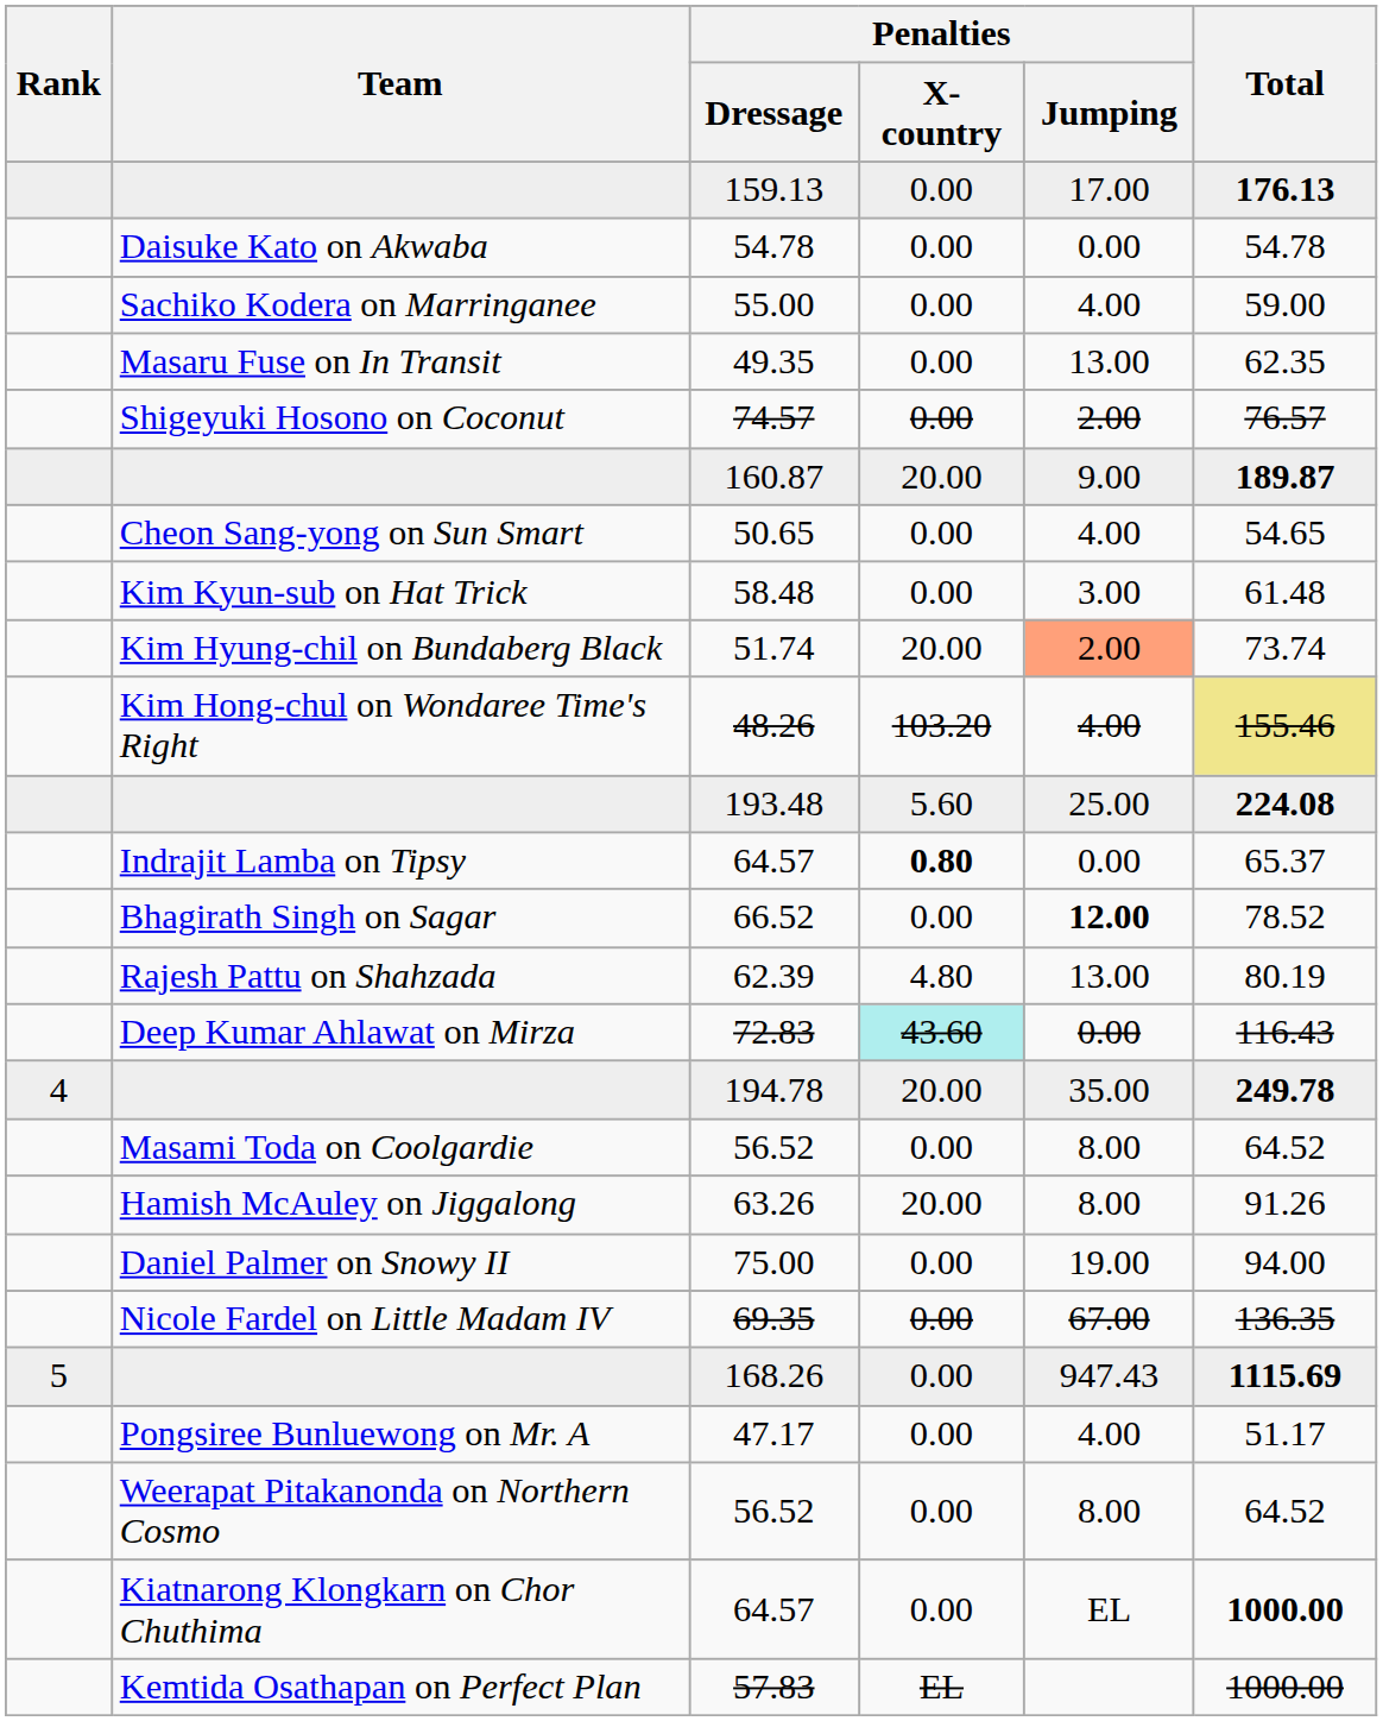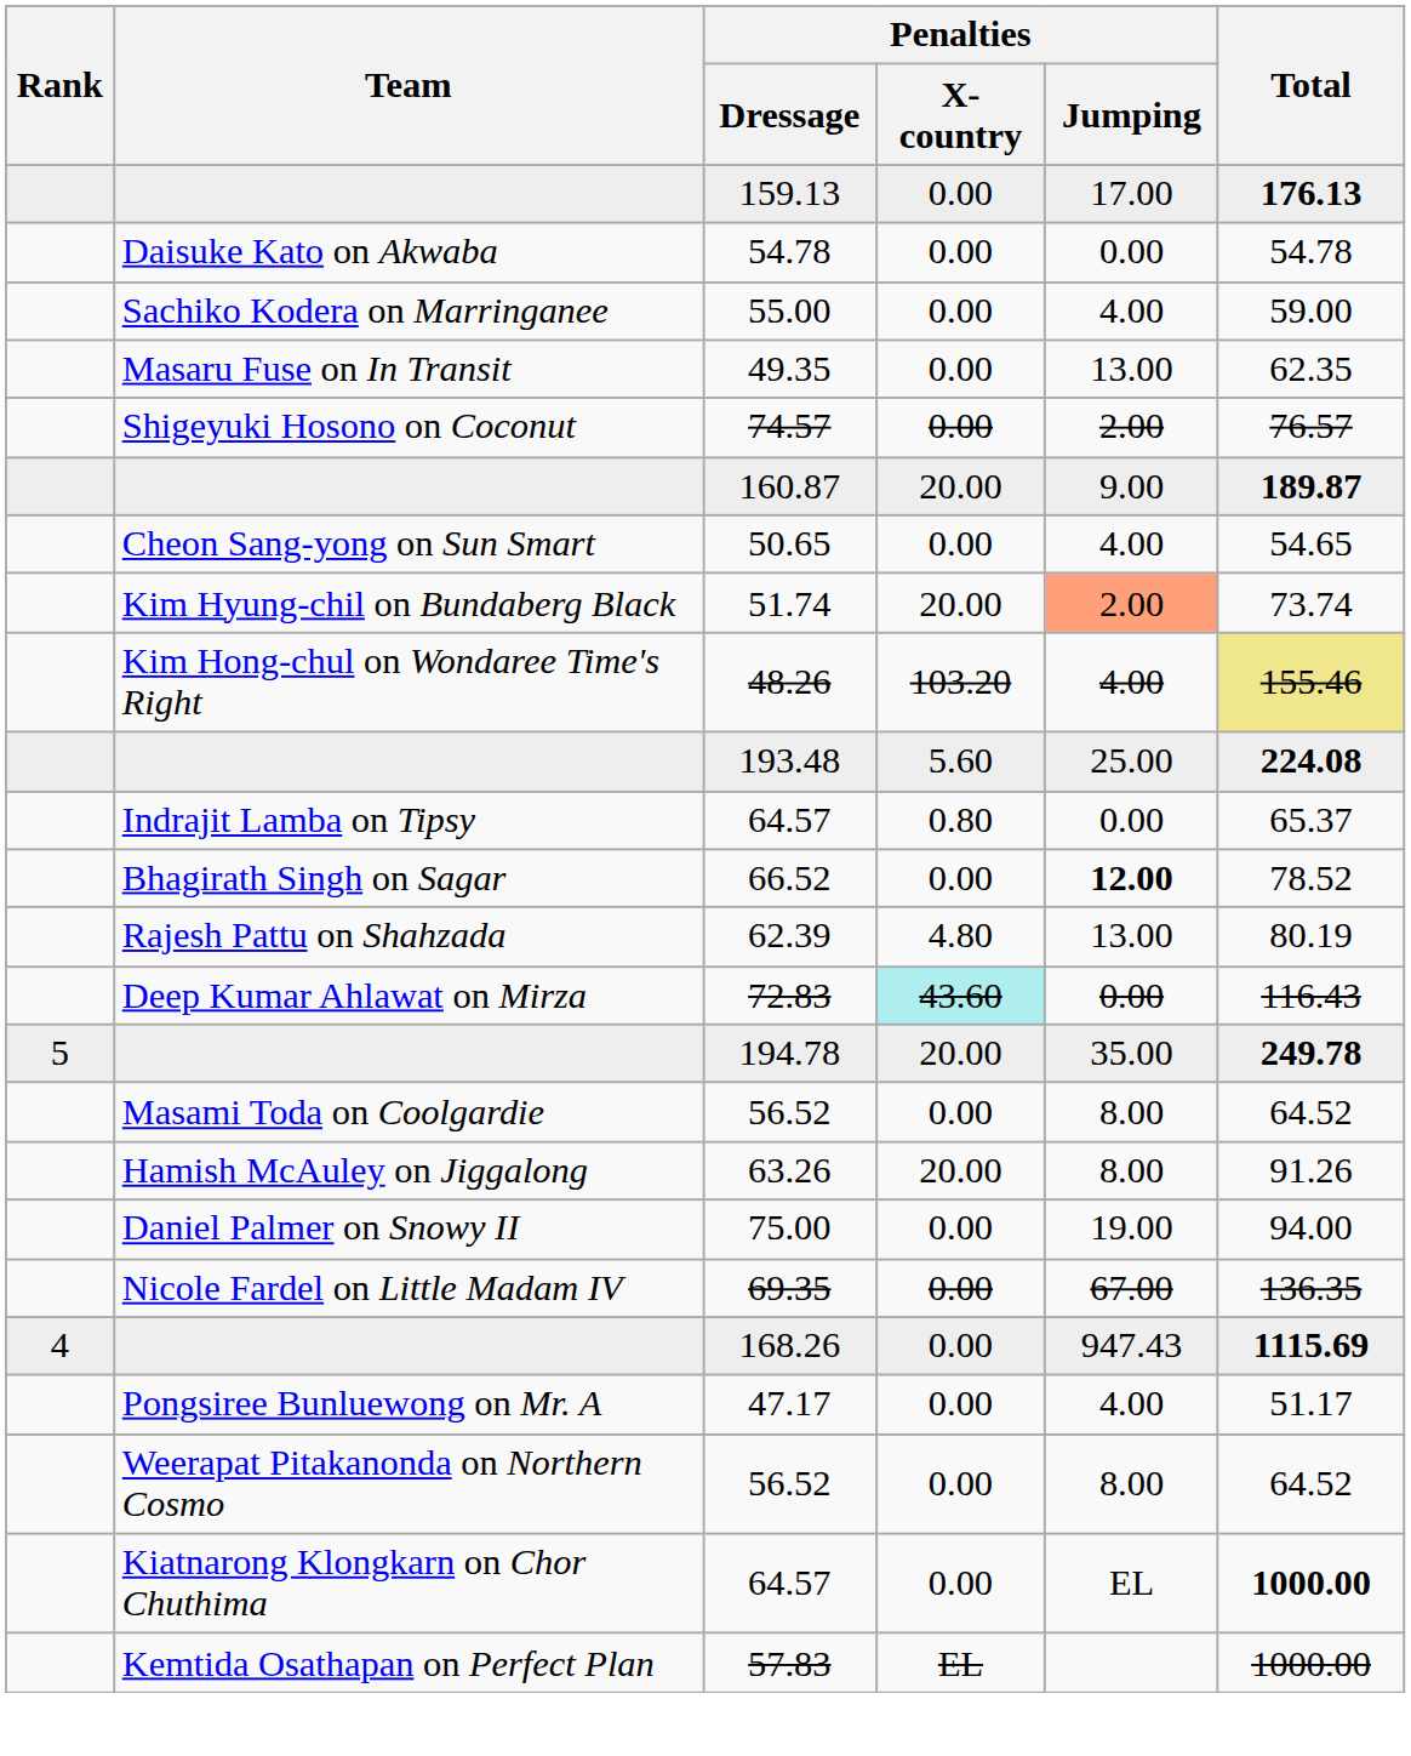 <table class=wikitable style="text-align:center">
 <tr>
 <th rowspan=2 width=40>Rank</th>
 <th rowspan=2 width=300>Team</th>
 <th colspan=3>Penalties</th>
 <th rowspan=2 width=80>Total</th>
 </tr>
 <tr>
 <th width=70>Dressage</th>
 <th width=70>X-country</th>
 <th width=70>Jumping</th>
 </tr>
 <tr bgcolor=eeeeee>
 <td></td>
 <td align=left></td>
 <td>159.13</td>
 <td>0.00</td>
 <td>17.00</td>
 <td><strong>176.13</strong></td>
 </tr>
 <tr>
 <td></td>
 <td align=left><a href='#'>Daisuke Kato</a> on <em>Akwaba</em></td>
 <td>54.78</td>
 <td>0.00</td>
 <td>0.00</td>
 <td>54.78</td>
 </tr>
 <tr>
 <td></td>
 <td align=left><a href='#'>Sachiko Kodera</a> on <em>Marringanee</em></td>
 <td>55.00</td>
 <td>0.00</td>
 <td>4.00</td>
 <td>59.00</td>
 </tr>
 <tr>
 <td></td>
 <td align=left><a href='#'>Masaru Fuse</a> on <em>In Transit</em></td>
 <td>49.35</td>
 <td>0.00</td>
 <td>13.00</td>
 <td>62.35</td>
 </tr>
 <tr>
 <td></td>
 <td align=left><a href='#'>Shigeyuki Hosono</a> on <em>Coconut </em></td>
 <td><s>74.57</s></td>
 <td><s>0.00</s></td>
 <td><s>2.00</s></td>
 <td><s>76.57</s></td>
 </tr>
 <tr bgcolor=eeeeee>
 <td></td>
 <td align=left></td>
 <td>160.87</td>
 <td>20.00</td>
 <td>9.00</td>
 <td><strong>189.87</strong></td>
 </tr>
 <tr>
 <td></td>
 <td align=left><a href='#'>Cheon Sang-yong</a> on <em>Sun Smart</em></td>
 <td>50.65</td>
 <td>0.00</td>
 <td>4.00</td>
 <td>54.65</td>
 </tr>
 <tr>
 <td></td>
-<td align=left><a href='#'>Kim Kyun-sub</a> on <em>Hat Trick </em></td>
-<td>58.48</td>
-<td>0.00</td>
-<td>3.00</td>
-<td>61.48</td>
-</tr>
-<tr>
-<td></td>
 <td align=left><a href='#'>Kim Hyung-chil</a> on <em>Bundaberg Black</em></td>
 <td>51.74</td>
 <td>20.00</td>
 <td style="background: lightsalmon;">2.00</td>
 <td>73.74</td>
 </tr>
 <tr>
 <td></td>
 <td align=left><a href='#'>Kim Hong-chul</a> on <em>Wondaree Time's Right</em></td>
 <td><s>48.26</s></td>
 <td><s>103.20</s></td>
 <td><s>4.00</s></td>
 <td style="background: khaki;"><s>155.46</s></td>
 </tr>
 <tr bgcolor=eeeeee>
 <td></td>
 <td align=left></td>
 <td>193.48</td>
 <td>5.60</td>
 <td>25.00</td>
 <td><strong>224.08</strong></td>
 </tr>
 <tr>
 <td></td>
 <td align=left><a href='#'>Indrajit Lamba</a> on <em>Tipsy</em></td>
 <td>64.57</td>
-<td><strong>0.80</strong></td>
+<td>0.80</td>
 <td>0.00</td>
 <td>65.37</td>
 </tr>
 <tr>
 <td></td>
 <td align=left><a href='#'>Bhagirath Singh</a> on <em>Sagar</em></td>
 <td>66.52</td>
 <td>0.00</td>
 <td><strong>12.00</strong></td>
 <td>78.52</td>
 </tr>
 <tr>
 <td></td>
 <td align=left><a href='#'>Rajesh Pattu</a> on <em>Shahzada </em></td>
 <td>62.39</td>
 <td>4.80</td>
 <td>13.00</td>
 <td>80.19</td>
 </tr>
 <tr>
 <td></td>
 <td align=left><a href='#'>Deep Kumar Ahlawat</a> on <em>Mirza</em></td>
 <td><s>72.83</s></td>
 <td style="background: paleturquoise;"><s>43.60</s></td>
 <td><s>0.00</s></td>
 <td><s>116.43</s></td>
 </tr>
 <tr bgcolor=eeeeee>
-<td>4</td>
+<td>5</td>
 <td align=left></td>
 <td>194.78</td>
 <td>20.00</td>
 <td>35.00</td>
 <td><strong>249.78</strong></td>
 </tr>
 <tr>
 <td></td>
 <td align=left><a href='#'>Masami Toda</a> on <em>Coolgardie</em></td>
 <td>56.52</td>
 <td>0.00</td>
 <td>8.00</td>
 <td>64.52</td>
 </tr>
 <tr>
 <td></td>
 <td align=left><a href='#'>Hamish McAuley</a> on <em>Jiggalong</em></td>
 <td>63.26</td>
 <td>20.00</td>
 <td>8.00</td>
 <td>91.26</td>
 </tr>
 <tr>
 <td></td>
 <td align=left><a href='#'>Daniel Palmer</a> on <em>Snowy II </em></td>
 <td>75.00</td>
 <td>0.00</td>
 <td>19.00</td>
 <td>94.00</td>
 </tr>
 <tr>
 <td></td>
 <td align=left><a href='#'>Nicole Fardel</a> on <em>Little Madam IV </em></td>
 <td><s>69.35</s></td>
 <td><s>0.00</s></td>
 <td><s>67.00</s></td>
 <td><s>136.35</s></td>
 </tr>
 <tr bgcolor=eeeeee>
-<td>5</td>
+<td>4</td>
 <td align=left></td>
 <td>168.26</td>
 <td>0.00</td>
 <td>947.43</td>
 <td><strong>1115.69</strong></td>
 </tr>
 <tr>
 <td></td>
 <td align=left><a href='#'>Pongsiree Bunluewong</a> on <em>Mr. A </em></td>
 <td>47.17</td>
 <td>0.00</td>
 <td>4.00</td>
 <td>51.17</td>
 </tr>
 <tr>
 <td></td>
 <td align=left><a href='#'>Weerapat Pitakanonda</a> on <em>Northern Cosmo </em></td>
 <td>56.52</td>
 <td>0.00</td>
 <td>8.00</td>
 <td>64.52</td>
 </tr>
 <tr>
 <td></td>
 <td align=left><a href='#'>Kiatnarong Klongkarn</a> on <em>Chor Chuthima </em></td>
 <td>64.57</td>
 <td>0.00</td>
 <td>EL</td>
 <td><strong>1000.00</strong></td>
 </tr>
 <tr>
 <td></td>
 <td align=left><a href='#'>Kemtida Osathapan</a> on <em>Perfect Plan</em></td>
 <td><s>57.83</s></td>
 <td><s>EL</s></td>
 <td></td>
 <td><s>1000.00</s></td>
 </tr>
 </table>
